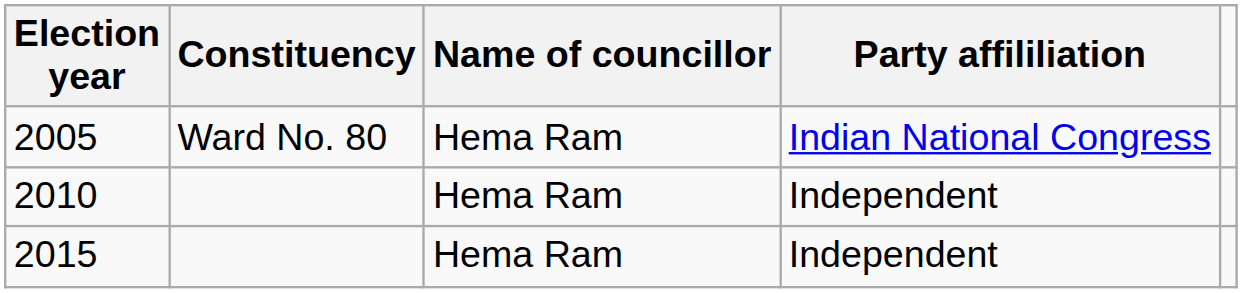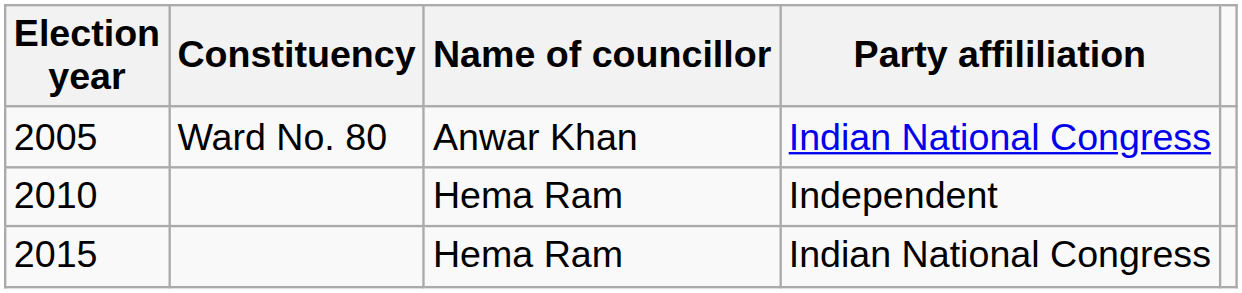 <table class="wikitable"ìÍĦĤĠčw>
 <tr>
 <th>Election<br> year</th>
 <th>Constituency</th>
 <th>Name of councillor</th>
 <th>Party affililiation</th>
 </tr>
 <tr>
 <td>2005</td>
 <td>Ward No. 80</td>
-<td>Hema Ram</td>
+<td>Anwar Khan</td>
 <td><a href='#'>Indian National Congress</a></td>
 <td></td>
 </tr>
 <tr>
 <td>2010</td>
 <td></td>
 <td>Hema Ram</td>
 <td>Independent</td>
 <td></td>
 </tr>
 <tr>
 <td>2015</td>
 <td></td>
 <td>Hema Ram</td>
-<td>Independent</td>
+<td>Indian National Congress</td>
 <td></td>
 </tr>
 </table>
